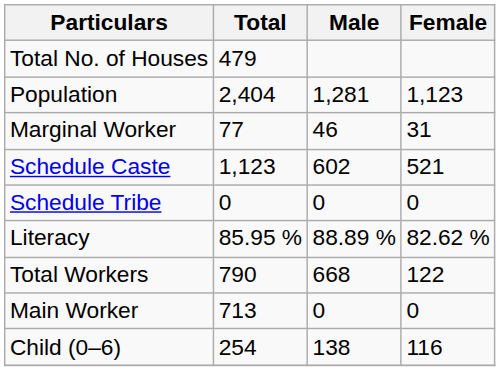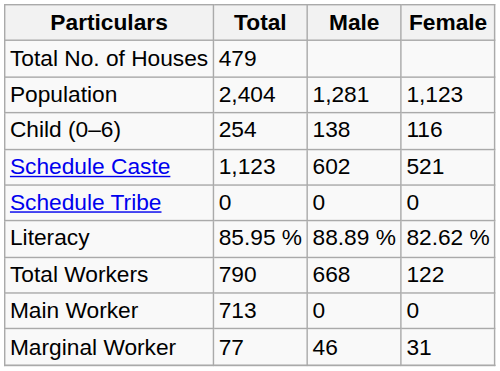 <table class="wikitable sortable">
 <tr>
 <th>Particulars</th>
 <th>Total</th>
 <th>Male</th>
 <th>Female</th>
 </tr>
 <tr>
 <td>Total No. of Houses</td>
 <td>479</td>
 <td></td>
 <td></td>
 </tr>
 <tr>
 <td>Population</td>
 <td>2,404</td>
 <td>1,281</td>
 <td>1,123</td>
 </tr>
 <tr>
-<td>Marginal Worker</td>
-<td>77</td>
-<td>46</td>
-<td>31</td>
+<td>Child (0–6)</td>
+<td>254</td>
+<td>138</td>
+<td>116</td>
 </tr>
 <tr>
 <td><a href='#'>Schedule Caste</a></td>
 <td>1,123</td>
 <td>602</td>
 <td>521</td>
 </tr>
 <tr>
 <td><a href='#'>Schedule Tribe</a></td>
 <td>0</td>
 <td>0</td>
 <td>0</td>
 </tr>
 <tr>
 <td>Literacy</td>
 <td>85.95   %</td>
 <td>88.89   %</td>
 <td>82.62 %</td>
 </tr>
 <tr>
 <td>Total Workers</td>
 <td>790</td>
 <td>668</td>
 <td>122</td>
 </tr>
 <tr>
 <td>Main Worker</td>
 <td>713</td>
 <td>0</td>
 <td>0</td>
 </tr>
 <tr>
-<td>Child (0–6)</td>
-<td>254</td>
-<td>138</td>
-<td>116</td>
+<td>Marginal Worker</td>
+<td>77</td>
+<td>46</td>
+<td>31</td>
 </tr>
 <tr>
 </tr>
 </table>
